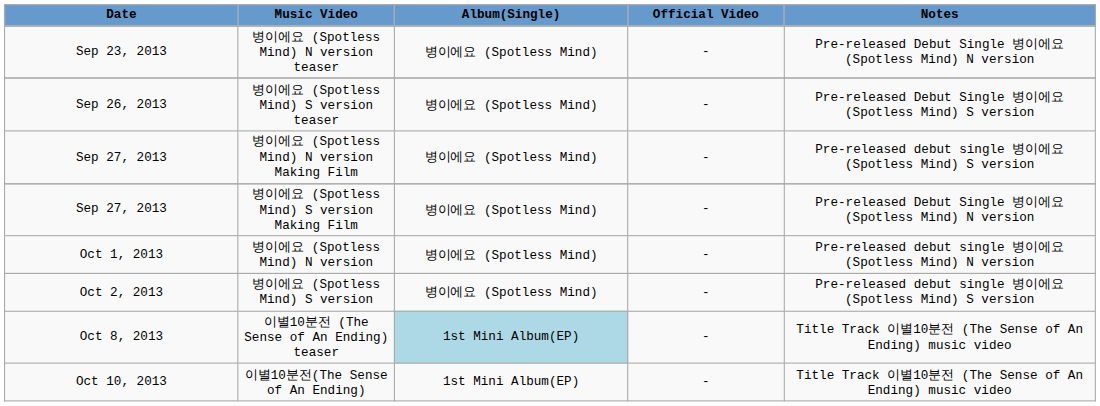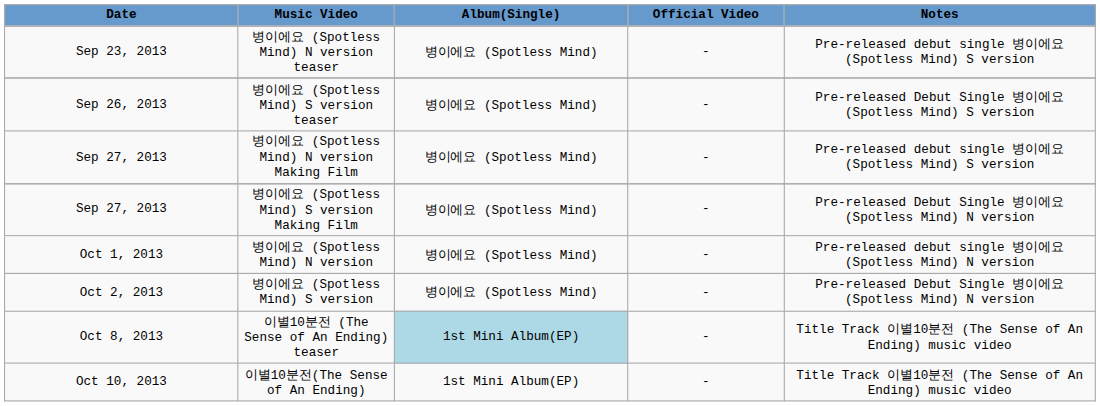 <table class="wikitable"  style="font-size:90%; width:80%;">
 <tr>
 <th style="width:12%; background:#69c; text-align:center;">Date</th>
 <th style="width:8%; background:#69c; text-align:center;">Music Video</th>
 <th style="width:12%; background:#69c; text-align:center;">Album(Single)</th>
 <th style="width:8%; background:#69c; text-align:center;">Official Video</th>
 <th style="width:16%; background:#69c; text-align:center;">Notes</th>
 </tr>
 <tr>
 </tr>
 <tr style="text-align:center;">
 <td>Sep 23, 2013</td>
 <td>병이에요 (Spotless Mind) N version teaser</td>
 <td>병이에요 (Spotless Mind)</td>
 <td>-</td>
-<td>Pre-released Debut Single 병이에요 (Spotless Mind) N version</td>
+<td>Pre-released debut single 병이에요 (Spotless Mind) S version</td>
 </tr>
 <tr>
 </tr>
 <tr style="text-align:center;">
 <td>Sep 26, 2013</td>
 <td>병이에요 (Spotless Mind) S version teaser</td>
 <td>병이에요 (Spotless Mind)</td>
 <td>-</td>
 <td>Pre-released Debut Single 병이에요 (Spotless Mind) S version</td>
 </tr>
 <tr style="text-align:center;">
 <td>Sep 27, 2013</td>
 <td>병이에요 (Spotless Mind) N version Making Film</td>
 <td>병이에요 (Spotless Mind)</td>
 <td>-</td>
 <td>Pre-released debut single 병이에요 (Spotless Mind) S version</td>
 </tr>
 <tr>
 </tr>
 <tr style="text-align:center;">
 <td>Sep 27, 2013</td>
 <td>병이에요 (Spotless Mind) S version Making Film</td>
 <td>병이에요 (Spotless Mind)</td>
 <td>-</td>
 <td>Pre-released Debut Single 병이에요 (Spotless Mind) N version</td>
 </tr>
 <tr style="text-align:center;">
 <td>Oct 1, 2013</td>
 <td>병이에요 (Spotless Mind) N version</td>
 <td>병이에요 (Spotless Mind)</td>
 <td>-</td>
 <td>Pre-released debut single 병이에요 (Spotless Mind) N version</td>
 </tr>
 <tr>
 </tr>
 <tr style="text-align:center;">
 <td>Oct 2, 2013</td>
 <td>병이에요 (Spotless Mind) S version</td>
 <td>병이에요 (Spotless Mind)</td>
 <td>-</td>
-<td>Pre-released debut single 병이에요 (Spotless Mind) S version</td>
+<td>Pre-released Debut Single 병이에요 (Spotless Mind) N version</td>
 </tr>
 <tr style="text-align:center;">
 <td>Oct 8, 2013</td>
 <td>이별10분전 (The Sense of An Ending) teaser</td>
 <td style="background: lightblue;">1st Mini Album(EP)</td>
 <td>-</td>
 <td>Title Track 이별10분전 (The Sense of An Ending) music video</td>
 </tr>
 <tr style="text-align:center;">
 <td>Oct 10, 2013</td>
 <td>이별10분전(The Sense of An Ending)</td>
 <td>1st Mini Album(EP)</td>
 <td>-</td>
 <td>Title Track 이별10분전 (The Sense of An Ending) music video</td>
 </tr>
 </table>
